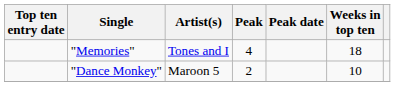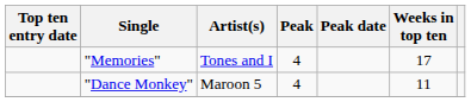 <table class="wikitable sortable">
 <tr>
 <th>Top ten<br>entry date</th>
 <th>Single</th>
 <th>Artist(s)</th>
 <th data-sort-type="number">Peak</th>
 <th>Peak date</th>
 <th data-sort-type="number">Weeks in<br>top ten</th>
 <th></th>
 </tr>
 <tr>
 <td></td>
 <td>"<a href='#'>Memories</a>"</td>
 <td><a href='#'>Tones and I</a></td>
 <td style="text-align:center;">4</td>
 <td></td>
-<td style="text-align:center;">18</td>
+<td style="text-align:center;">17</td>
 <td style="text-align:center;"></td>
 </tr>
 <tr>
 <td></td>
 <td>"<a href='#'>Dance Monkey</a>"</td>
 <td>Maroon 5</td>
-<td style="text-align:center;">2</td>
+<td style="text-align:center;">4</td>
 <td></td>
-<td style="text-align:center;">10</td>
+<td style="text-align:center;">11</td>
 <td style="text-align:center;"></td>
 </tr>
 <tr>
 </tr>
 </table>
